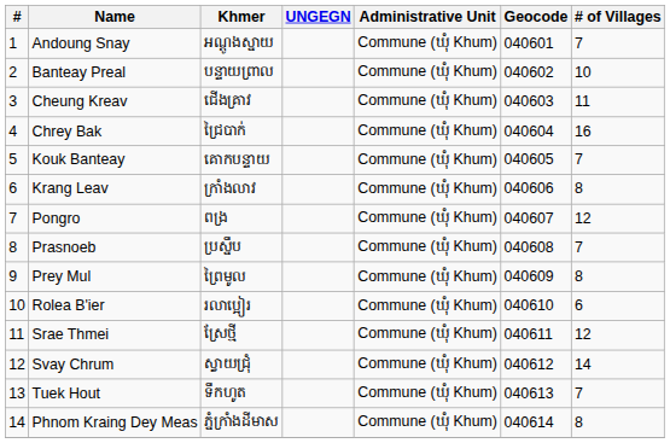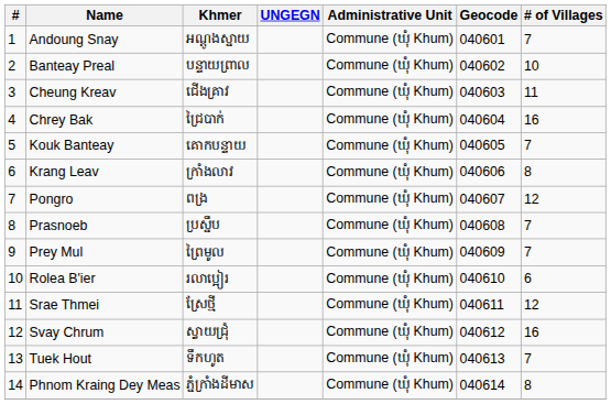 <table class="wikitable sortable">
 <tr>
 <th>#</th>
 <th>Name</th>
 <th>Khmer</th>
 <th><a href='#'>UNGEGN</a></th>
 <th>Administrative Unit</th>
 <th>Geocode</th>
 <th># of Villages</th>
 </tr>
 <tr>
 <td>1</td>
 <td>Andoung Snay</td>
 <td>អណ្ដូងស្នាយ</td>
 <td></td>
 <td>Commune (ឃុំ Khum)</td>
 <td>040601</td>
 <td>7</td>
 </tr>
 <tr>
 <td>2</td>
 <td>Banteay Preal</td>
 <td>បន្ទាយព្រាល</td>
 <td></td>
 <td>Commune (ឃុំ Khum)</td>
 <td>040602</td>
 <td>10</td>
 </tr>
 <tr>
 <td>3</td>
 <td>Cheung Kreav</td>
 <td>ជើងគ្រាវ</td>
 <td></td>
 <td>Commune (ឃុំ Khum)</td>
 <td>040603</td>
 <td>11</td>
 </tr>
 <tr>
 <td>4</td>
 <td>Chrey Bak</td>
 <td>ជ្រៃបាក់</td>
 <td></td>
 <td>Commune (ឃុំ Khum)</td>
 <td>040604</td>
 <td>16</td>
 </tr>
 <tr>
 <td>5</td>
 <td>Kouk Banteay</td>
 <td>គោកបន្ទាយ</td>
 <td></td>
 <td>Commune (ឃុំ Khum)</td>
 <td>040605</td>
 <td>7</td>
 </tr>
 <tr>
 <td>6</td>
 <td>Krang Leav</td>
 <td>ក្រាំងលាវ</td>
 <td></td>
 <td>Commune (ឃុំ Khum)</td>
 <td>040606</td>
 <td>8</td>
 </tr>
 <tr>
 <td>7</td>
 <td>Pongro</td>
 <td>ពង្រ</td>
 <td></td>
 <td>Commune (ឃុំ Khum)</td>
 <td>040607</td>
 <td>12</td>
 </tr>
 <tr>
 <td>8</td>
 <td>Prasnoeb</td>
 <td>ប្រស្នឹប</td>
 <td></td>
 <td>Commune (ឃុំ Khum)</td>
 <td>040608</td>
 <td>7</td>
 </tr>
 <tr>
 <td>9</td>
 <td>Prey Mul</td>
 <td>ព្រៃមូល</td>
 <td></td>
 <td>Commune (ឃុំ Khum)</td>
 <td>040609</td>
-<td>8</td>
+<td>7</td>
 </tr>
 <tr>
 <td>10</td>
 <td>Rolea B'ier</td>
 <td>រលាប្អៀរ</td>
 <td></td>
 <td>Commune (ឃុំ Khum)</td>
 <td>040610</td>
 <td>6</td>
 </tr>
 <tr>
 <td>11</td>
 <td>Srae Thmei</td>
 <td>ស្រែថ្មី</td>
 <td></td>
 <td>Commune (ឃុំ Khum)</td>
 <td>040611</td>
 <td>12</td>
 </tr>
 <tr>
 <td>12</td>
 <td>Svay Chrum</td>
 <td>ស្វាយជ្រុំ</td>
 <td></td>
 <td>Commune (ឃុំ Khum)</td>
 <td>040612</td>
-<td>14</td>
+<td>16</td>
 </tr>
 <tr>
 <td>13</td>
 <td>Tuek Hout</td>
 <td>ទឹកហូត</td>
 <td></td>
 <td>Commune (ឃុំ Khum)</td>
 <td>040613</td>
 <td>7</td>
 </tr>
 <tr>
 <td>14</td>
 <td>Phnom Kraing Dey Meas</td>
 <td>ភ្នំក្រាំងដីមាស</td>
 <td></td>
 <td>Commune (ឃុំ Khum)</td>
 <td>040614</td>
 <td>8</td>
 </tr>
 <tr>
 </tr>
 </table>
